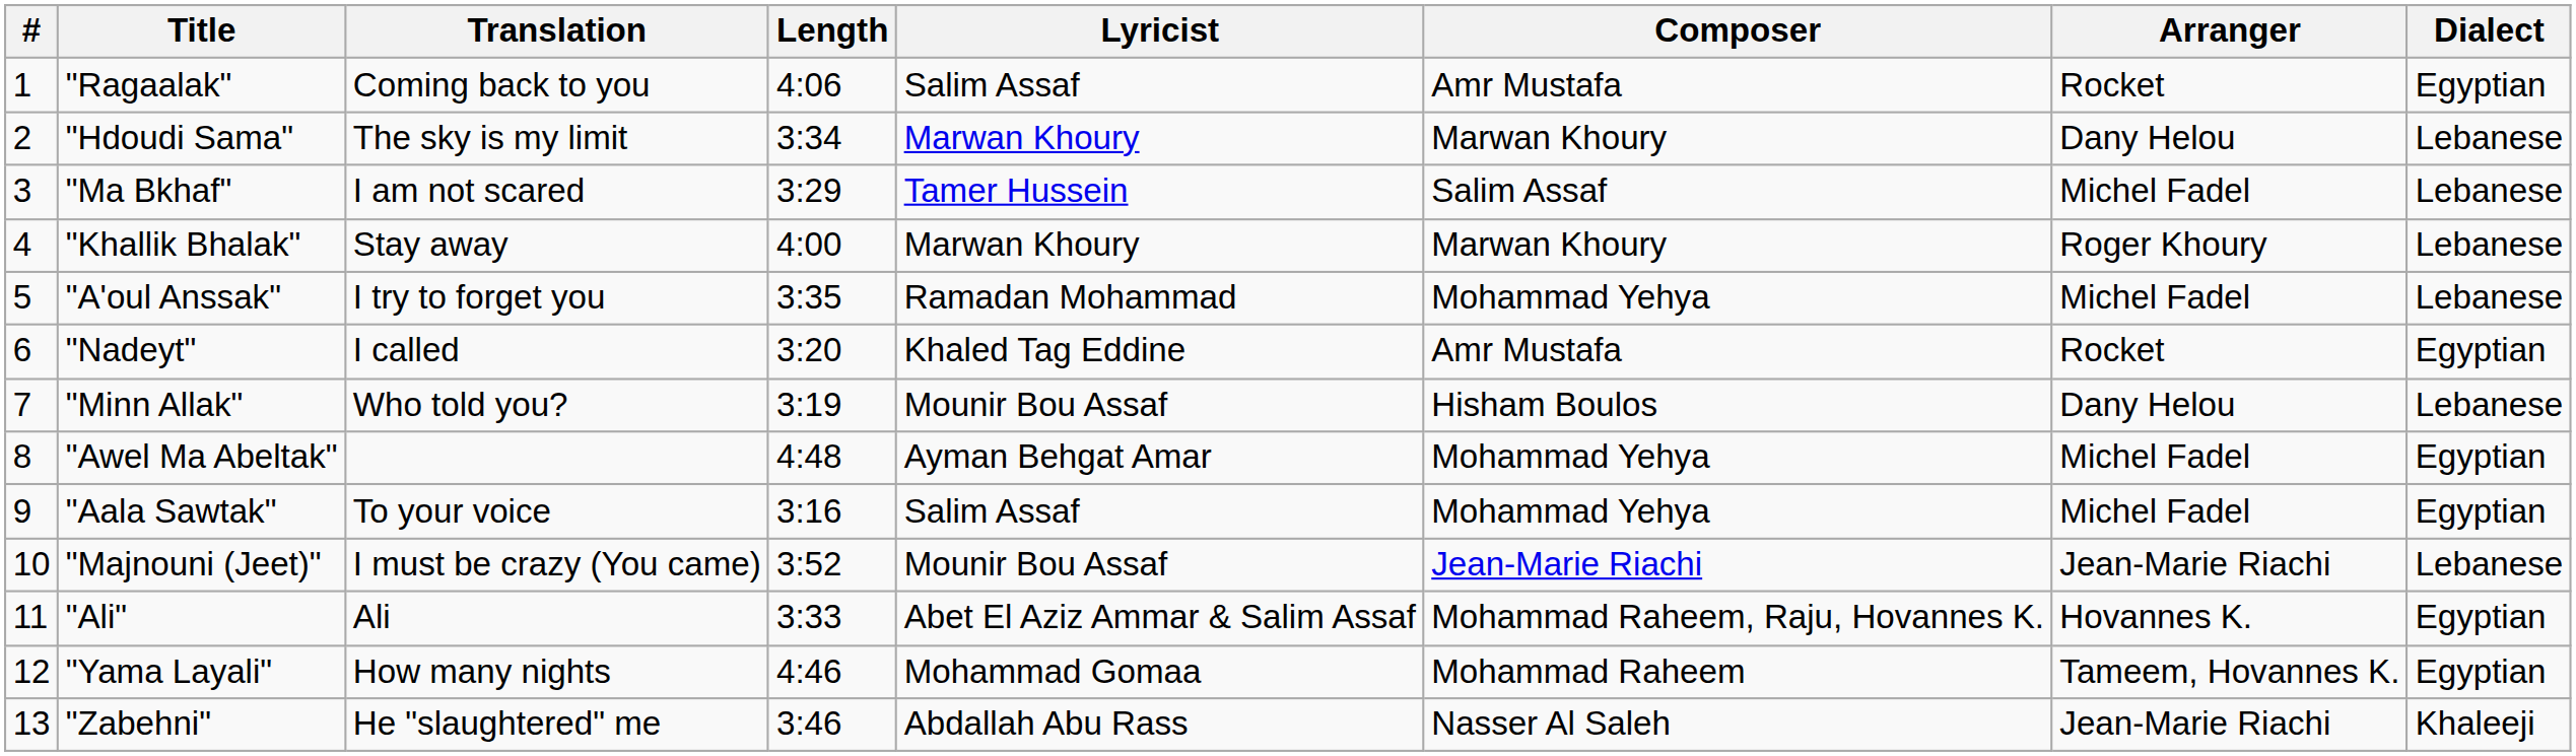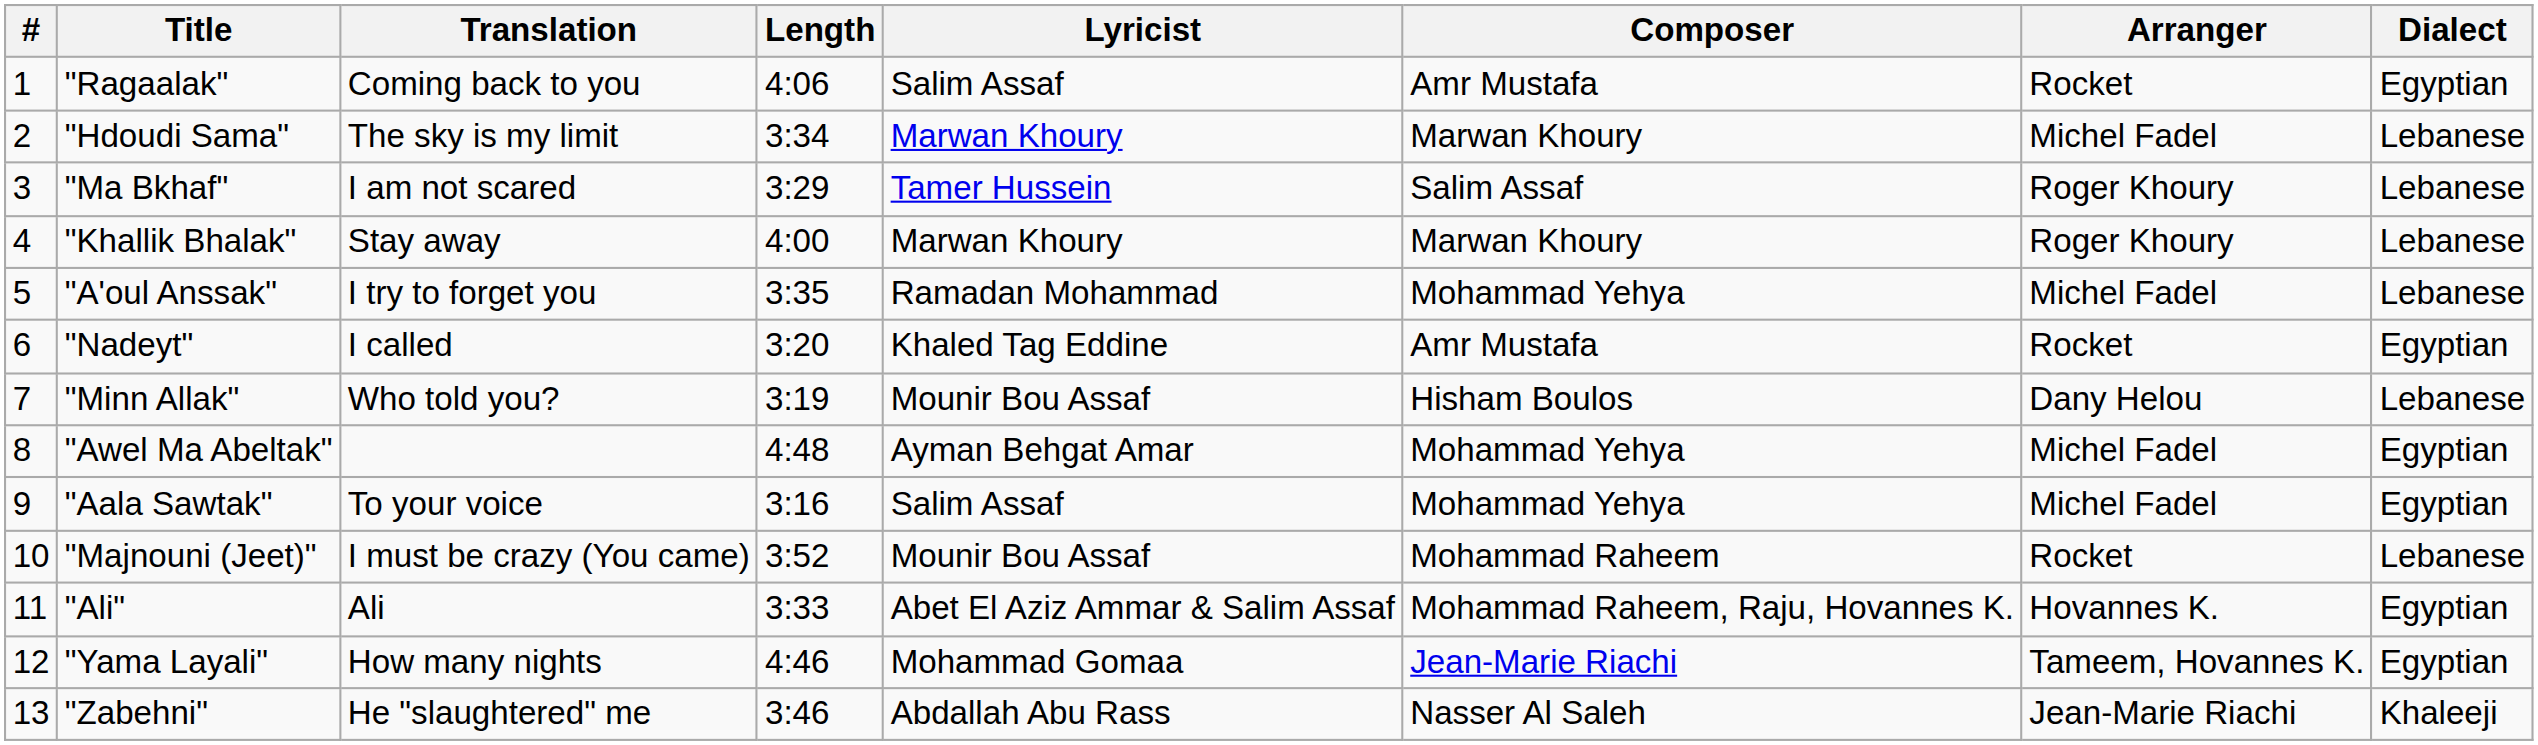 <table class="wikitable">
 <tr>
 <th align="center">#</th>
 <th align="center">Title</th>
 <th align="center">Translation</th>
 <th align="center">Length</th>
 <th align="center">Lyricist</th>
 <th align="center">Composer</th>
 <th align="center">Arranger</th>
 <th align="center">Dialect</th>
 </tr>
 <tr>
 <td>1</td>
 <td>"Ragaalak"</td>
 <td>Coming back to you</td>
 <td>4:06</td>
 <td>Salim Assaf</td>
 <td>Amr Mustafa</td>
 <td>Rocket</td>
 <td>Egyptian</td>
 </tr>
 <tr>
 <td>2</td>
 <td>"Hdoudi Sama"</td>
 <td>The sky is my limit</td>
 <td>3:34</td>
 <td><a href='#'>Marwan Khoury</a></td>
 <td>Marwan Khoury</td>
-<td>Dany Helou</td>
+<td>Michel Fadel</td>
 <td>Lebanese</td>
 </tr>
 <tr>
 <td>3</td>
 <td>"Ma Bkhaf"</td>
 <td>I am not scared</td>
 <td>3:29</td>
 <td><a href='#'>Tamer Hussein</a></td>
 <td>Salim Assaf</td>
-<td>Michel Fadel</td>
+<td>Roger Khoury</td>
 <td>Lebanese</td>
 </tr>
 <tr>
 <td>4</td>
 <td>"Khallik Bhalak"</td>
 <td>Stay away</td>
 <td>4:00</td>
 <td>Marwan Khoury</td>
 <td>Marwan Khoury</td>
 <td>Roger Khoury</td>
 <td>Lebanese</td>
 </tr>
 <tr>
 <td>5</td>
 <td>"A'oul Anssak"</td>
 <td>I try to forget you</td>
 <td>3:35</td>
 <td>Ramadan Mohammad</td>
 <td>Mohammad Yehya</td>
 <td>Michel Fadel</td>
 <td>Lebanese</td>
 </tr>
 <tr>
 <td>6</td>
 <td>"Nadeyt"</td>
 <td>I called</td>
 <td>3:20</td>
 <td>Khaled Tag Eddine</td>
 <td>Amr Mustafa</td>
 <td>Rocket</td>
 <td>Egyptian</td>
 </tr>
 <tr>
 <td>7</td>
 <td>"Minn Allak"</td>
 <td>Who told you?</td>
 <td>3:19</td>
 <td>Mounir Bou Assaf</td>
 <td>Hisham Boulos</td>
 <td>Dany Helou</td>
 <td>Lebanese</td>
 </tr>
 <tr>
 <td>8</td>
 <td>"Awel Ma Abeltak"</td>
 <td></td>
 <td>4:48</td>
 <td>Ayman Behgat Amar</td>
 <td>Mohammad Yehya</td>
 <td>Michel Fadel</td>
 <td>Egyptian</td>
 </tr>
 <tr>
 <td>9</td>
 <td>"Aala Sawtak"</td>
 <td>To your voice</td>
 <td>3:16</td>
 <td>Salim Assaf</td>
 <td>Mohammad Yehya</td>
 <td>Michel Fadel</td>
 <td>Egyptian</td>
 </tr>
 <tr>
 <td>10</td>
 <td>"Majnouni (Jeet)"</td>
 <td>I must be crazy (You came)</td>
 <td>3:52</td>
 <td>Mounir Bou Assaf</td>
-<td><a href='#'>Jean-Marie Riachi</a></td>
-<td>Jean-Marie Riachi</td>
+<td>Mohammad Raheem</td>
+<td>Rocket</td>
 <td>Lebanese</td>
 </tr>
 <tr>
 <td>11</td>
 <td>"Ali"</td>
 <td>Ali</td>
 <td>3:33</td>
 <td>Abet El Aziz Ammar & Salim Assaf</td>
 <td>Mohammad Raheem, Raju, Hovannes K.</td>
 <td>Hovannes K.</td>
 <td>Egyptian</td>
 </tr>
 <tr>
 <td>12</td>
 <td>"Yama Layali"</td>
 <td>How many nights</td>
 <td>4:46</td>
 <td>Mohammad Gomaa</td>
-<td>Mohammad Raheem</td>
+<td><a href='#'>Jean-Marie Riachi</a></td>
 <td>Tameem, Hovannes K.</td>
 <td>Egyptian</td>
 </tr>
 <tr>
 <td>13</td>
 <td>"Zabehni"</td>
 <td>He "slaughtered" me</td>
 <td>3:46</td>
 <td>Abdallah Abu Rass</td>
 <td>Nasser Al Saleh</td>
 <td>Jean-Marie Riachi</td>
 <td>Khaleeji</td>
 </tr>
 </table>
